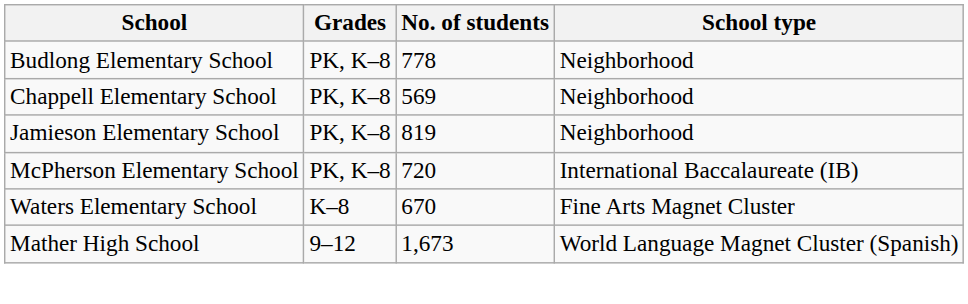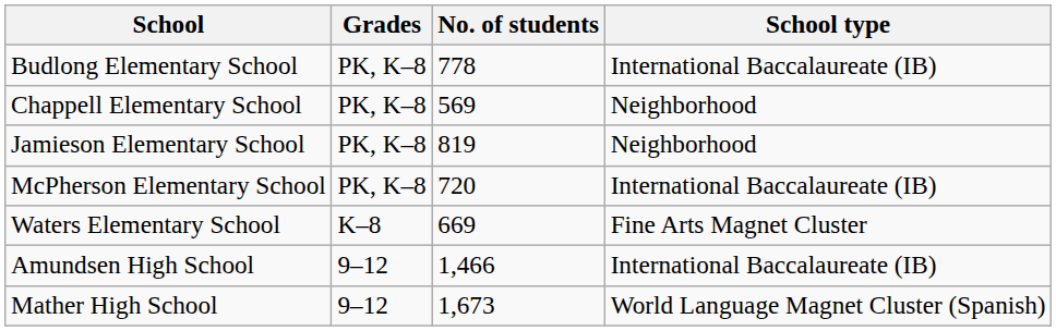 <table class="wikitable">
 <tr>
 <th>School</th>
 <th>Grades</th>
 <th>No. of students</th>
 <th>School type</th>
 </tr>
 <tr>
 <td>Budlong Elementary School</td>
 <td>PK, K–8</td>
 <td>778</td>
-<td>Neighborhood</td>
+<td>International Baccalaureate (IB)</td>
 </tr>
 <tr>
 <td>Chappell Elementary School</td>
 <td>PK, K–8</td>
 <td>569</td>
 <td>Neighborhood</td>
 </tr>
 <tr>
 <td>Jamieson Elementary School</td>
 <td>PK, K–8</td>
 <td>819</td>
 <td>Neighborhood</td>
 </tr>
 <tr>
 <td>McPherson Elementary School</td>
 <td>PK, K–8</td>
 <td>720</td>
 <td>International Baccalaureate (IB)</td>
 </tr>
 <tr>
 <td>Waters Elementary School</td>
 <td>K–8</td>
-<td>670</td>
+<td>669</td>
 <td>Fine Arts Magnet Cluster</td>
+</tr>
+<tr>
+<td>Amundsen High School</td>
+<td>9–12</td>
+<td>1,466</td>
+<td>International Baccalaureate (IB)</td>
 </tr>
 <tr>
 <td>Mather High School</td>
 <td>9–12</td>
 <td>1,673</td>
 <td>World Language Magnet Cluster (Spanish)</td>
 </tr>
 </table>
